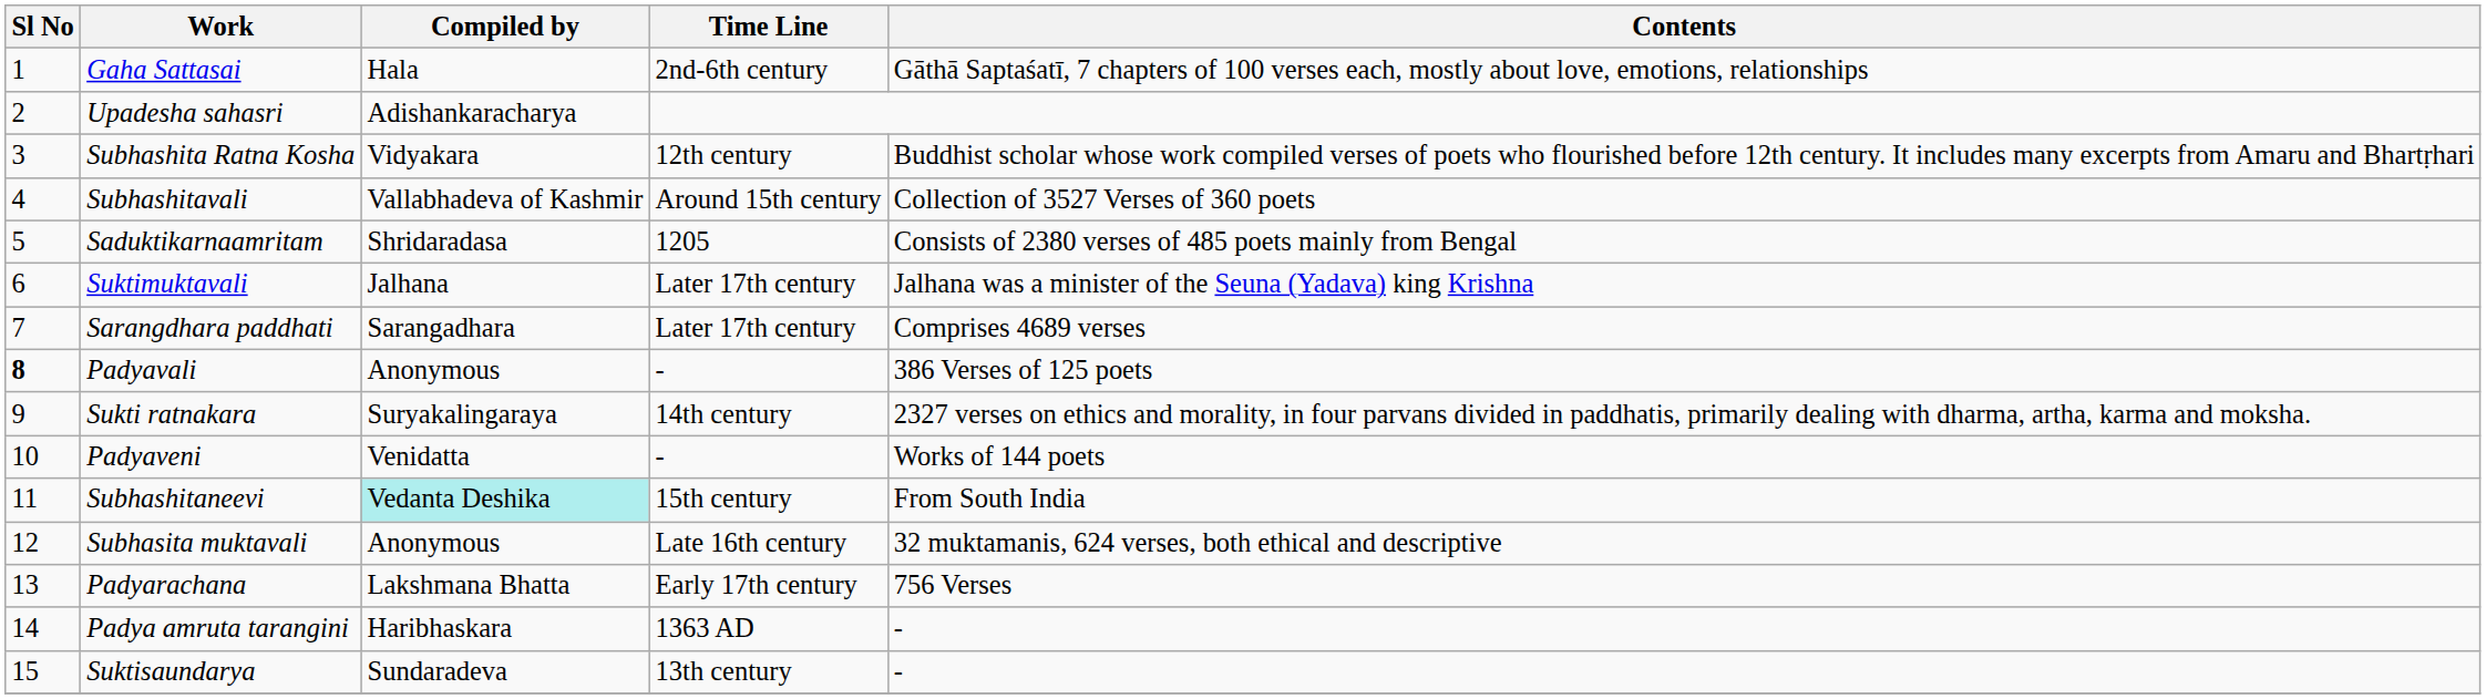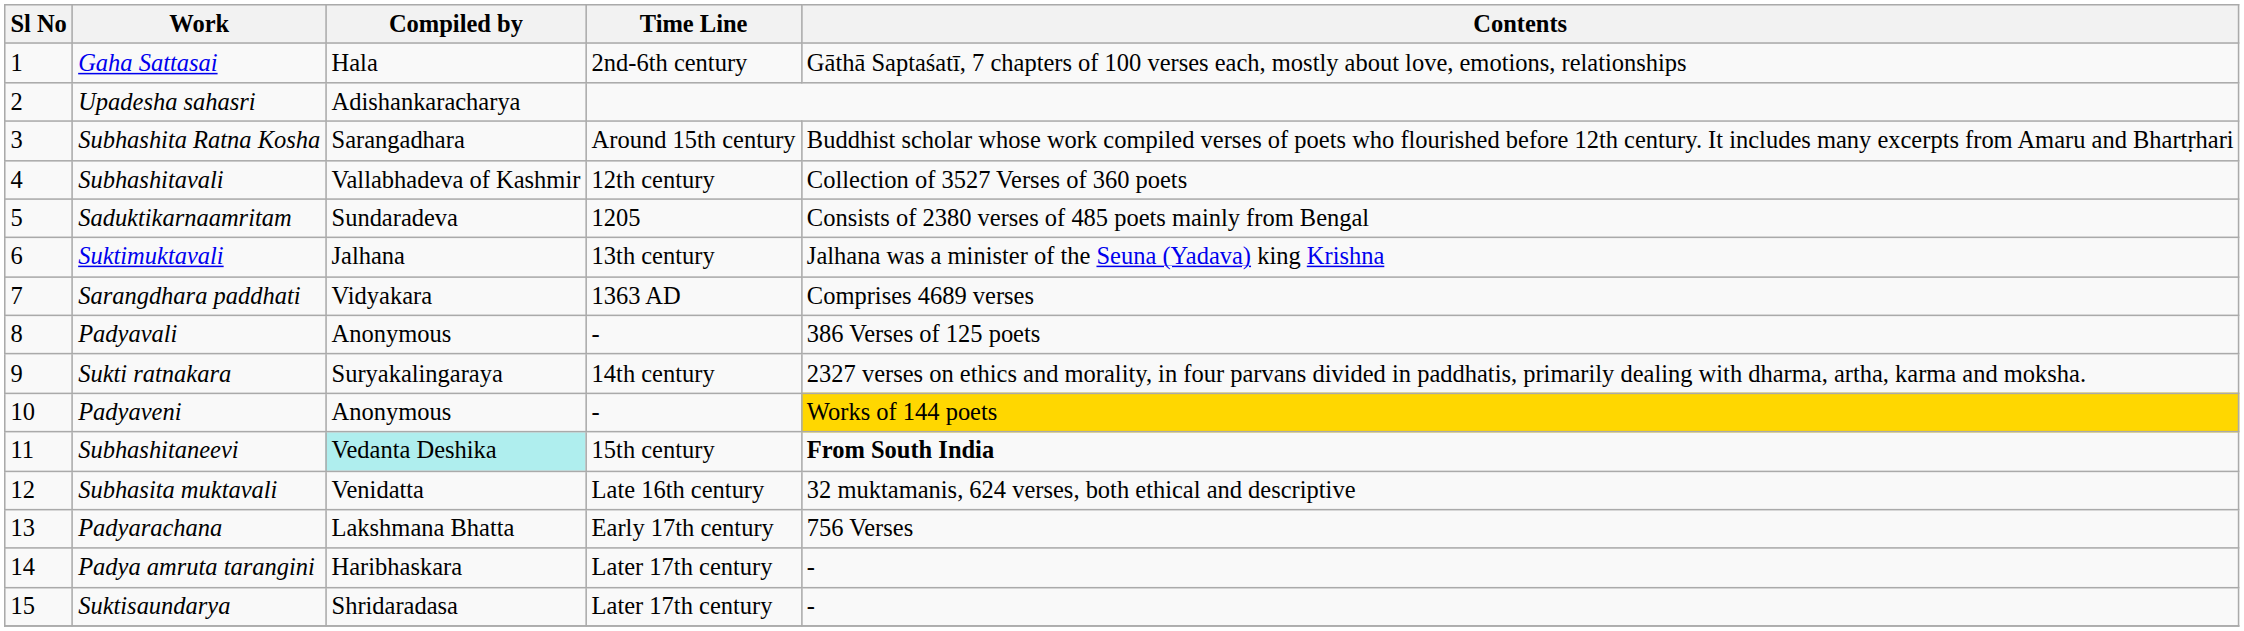 <table class="wikitable">
 <tr>
 <th>Sl No</th>
 <th>Work</th>
 <th>Compiled by</th>
 <th>Time Line</th>
 <th>Contents</th>
 </tr>
 <tr>
 <td>1</td>
 <td><em><a href='#'>Gaha Sattasai</a></em></td>
 <td>Hala</td>
 <td>2nd-6th century</td>
 <td>Gāthā Saptaśatī, 7 chapters of 100 verses each, mostly about love, emotions, relationships</td>
 </tr>
 <tr>
 <td>2</td>
 <td><em>Upadesha sahasri</em></td>
 <td>Adishankaracharya</td>
 </tr>
 <tr>
 <td>3</td>
 <td><em>Subhashita Ratna Kosha</em></td>
-<td>Vidyakara</td>
-<td>12th century</td>
+<td>Sarangadhara</td>
+<td>Around 15th century</td>
 <td>Buddhist scholar whose work compiled verses of poets who flourished before 12th century. It includes many excerpts from Amaru and Bhartṛhari</td>
 </tr>
 <tr>
 <td>4</td>
 <td><em>Subhashitavali</em></td>
 <td>Vallabhadeva of Kashmir</td>
-<td>Around 15th century</td>
+<td>12th century</td>
 <td>Collection of 3527 Verses of 360 poets</td>
 </tr>
 <tr>
 <td>5</td>
 <td><em>Saduktikarnaamritam</em></td>
-<td>Shridaradasa</td>
+<td>Sundaradeva</td>
 <td>1205</td>
 <td>Consists of 2380 verses of 485 poets mainly from Bengal</td>
 </tr>
 <tr>
 <td>6</td>
 <td><em><a href='#'>Suktimuktavali</a></em></td>
 <td>Jalhana</td>
-<td>Later 17th century</td>
+<td>13th century</td>
 <td>Jalhana was a minister of the <a href='#'>Seuna (Yadava)</a> king <a href='#'>Krishna</a></td>
 </tr>
 <tr>
 <td>7</td>
 <td><em>Sarangdhara paddhati</em></td>
-<td>Sarangadhara</td>
-<td>Later 17th century</td>
+<td>Vidyakara</td>
+<td>1363 AD</td>
 <td>Comprises 4689 verses</td>
 </tr>
 <tr>
-<td><strong>8</strong></td>
+<td>8</td>
 <td><em>Padyavali</em></td>
 <td>Anonymous</td>
 <td>-</td>
 <td>386 Verses of 125 poets</td>
 </tr>
 <tr>
 <td>9</td>
 <td><em>Sukti ratnakara</em></td>
 <td>Suryakalingaraya</td>
 <td>14th century</td>
 <td>2327 verses on ethics and morality, in four parvans divided in paddhatis, primarily dealing with dharma, artha, karma and moksha.</td>
 </tr>
 <tr>
 <td>10</td>
 <td><em>Padyaveni</em></td>
-<td>Venidatta</td>
+<td>Anonymous</td>
 <td>-</td>
-<td>Works of 144 poets</td>
+<td style="background: gold;">Works of 144 poets</td>
 </tr>
 <tr>
 <td>11</td>
 <td><em>Subhashitaneevi</em></td>
 <td style="background: paleturquoise;">Vedanta Deshika</td>
 <td>15th century</td>
-<td>From South India</td>
+<td><strong>From South India</strong></td>
 </tr>
 <tr>
 <td>12</td>
 <td><em>Subhasita muktavali</em></td>
-<td>Anonymous</td>
+<td>Venidatta</td>
 <td>Late 16th century</td>
 <td>32 muktamanis, 624 verses, both ethical and descriptive</td>
 </tr>
 <tr>
 <td>13</td>
 <td><em>Padyarachana</em></td>
 <td>Lakshmana Bhatta</td>
 <td>Early 17th century</td>
 <td>756 Verses</td>
 </tr>
 <tr>
 <td>14</td>
 <td><em>Padya amruta tarangini</em></td>
 <td>Haribhaskara</td>
-<td>1363 AD</td>
+<td>Later 17th century</td>
 <td>-</td>
 </tr>
 <tr>
 <td>15</td>
 <td><em>Suktisaundarya</em></td>
-<td>Sundaradeva</td>
-<td>13th century</td>
+<td>Shridaradasa</td>
+<td>Later 17th century</td>
 <td>-</td>
 </tr>
 <tr>
 </tr>
 </table>
